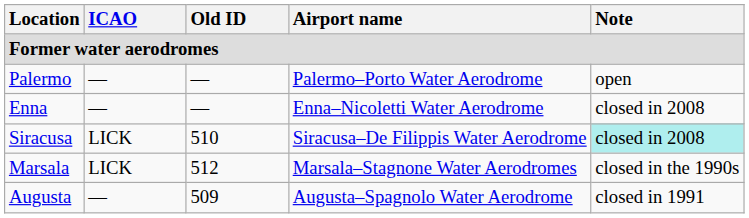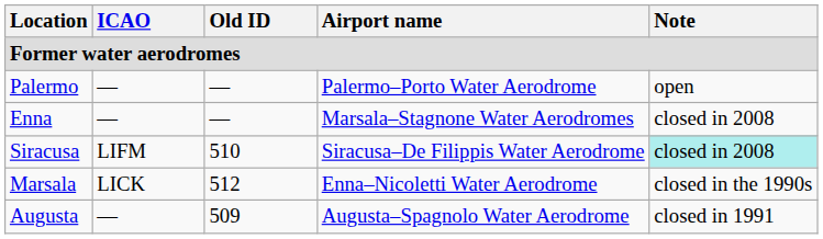 <table class="wikitable sortable">
 <tr>
 <th style="text-align:left;">Location</th>
 <th style="text-align:left; width:5em;"><a href='#'>ICAO</a></th>
 <th style="text-align:left; width:5em;">Old ID</th>
 <th style="text-align:left;">Airport name</th>
 <th style="text-align:left;">Note</th>
 </tr>
 <tr class="sortbottom">
 <th colspan="5" style="text-align:left; background:#DDDDDD;">Former water aerodromes</th>
 </tr>
 <tr valign=top>
 <td><a href='#'>Palermo</a></td>
 <td>—</td>
 <td>—</td>
 <td><a href='#'>Palermo–Porto Water Aerodrome</a></td>
 <td>open</td>
 </tr>
 <tr valign=top>
 <td><a href='#'>Enna</a></td>
 <td>—</td>
 <td>—</td>
-<td><a href='#'>Enna–Nicoletti Water Aerodrome</a></td>
+<td><a href='#'>Marsala–Stagnone Water Aerodromes</a></td>
 <td>closed in 2008</td>
 </tr>
 <tr valign=top>
 <td><a href='#'>Siracusa</a></td>
-<td>LICK</td>
+<td>LIFM</td>
 <td>510</td>
 <td><a href='#'>Siracusa–De Filippis Water Aerodrome</a></td>
 <td style="background: paleturquoise;">closed in 2008</td>
 </tr>
 <tr valign=top>
 <td><a href='#'>Marsala</a></td>
 <td>LICK</td>
 <td>512</td>
-<td><a href='#'>Marsala–Stagnone Water Aerodromes</a></td>
+<td><a href='#'>Enna–Nicoletti Water Aerodrome</a></td>
 <td>closed in the 1990s</td>
 </tr>
 <tr valign=top>
 <td><a href='#'>Augusta</a></td>
 <td>—</td>
 <td>509</td>
 <td><a href='#'>Augusta–Spagnolo Water Aerodrome</a></td>
 <td>closed in 1991</td>
 </tr>
 </table>
